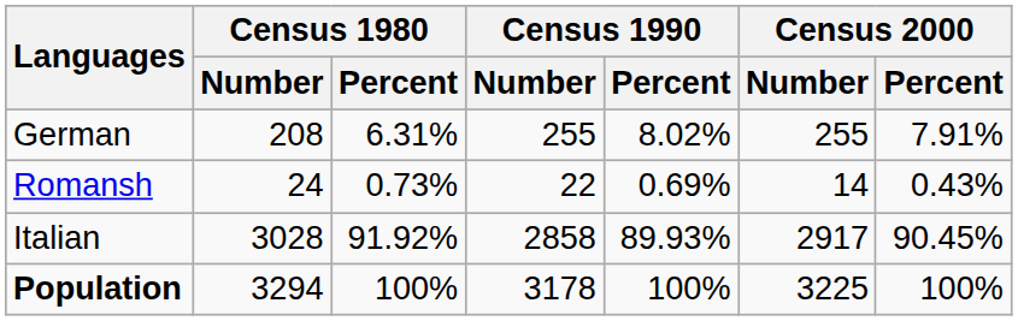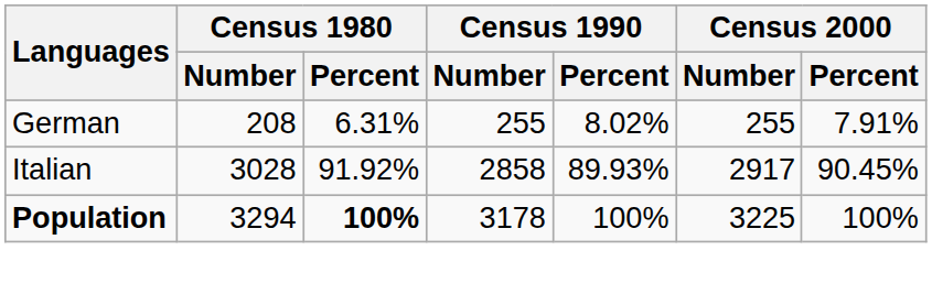 <table class="wikitable">
 <tr ---->
 <th rowspan="2">Languages</th>
 <th colspan="2">Census 1980</th>
 <th colspan="2">Census 1990</th>
 <th colspan="2">Census 2000</th>
 </tr>
 <tr ---->
 <th>Number</th>
 <th>Percent</th>
 <th>Number</th>
 <th>Percent</th>
 <th>Number</th>
 <th>Percent</th>
 </tr>
 <tr ---->
 <td>German</td>
 <td align=right>208</td>
 <td align=right>6.31%</td>
 <td align=right>255</td>
 <td align=right>8.02%</td>
 <td align=right>255</td>
 <td align=right>7.91%</td>
 </tr>
 <tr ---->
-<td><a href='#'>Romansh</a></td>
-<td align=right>24</td>
-<td align=right>0.73%</td>
-<td align=right>22</td>
-<td align=right>0.69%</td>
-<td align=right>14</td>
-<td align=right>0.43%</td>
-</tr>
-<tr ---->
 <td>Italian</td>
 <td align=right>3028</td>
 <td align=right>91.92%</td>
 <td align=right>2858</td>
 <td align=right>89.93%</td>
 <td align=right>2917</td>
 <td align=right>90.45%</td>
 </tr>
 <tr ---->
 <td><strong>Population</strong></td>
 <td align=right>3294</td>
-<td align=right>100%</td>
+<td align=right><strong>100%</strong></td>
 <td align=right>3178</td>
 <td align=right>100%</td>
 <td align=right>3225</td>
 <td align=right>100%</td>
 </tr>
 </table>
